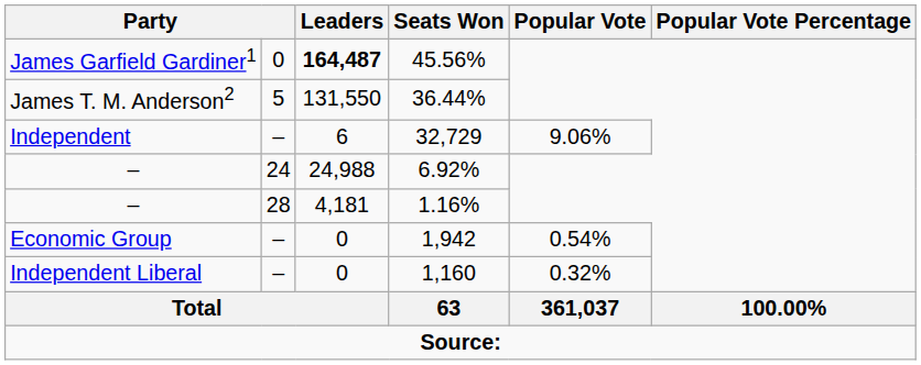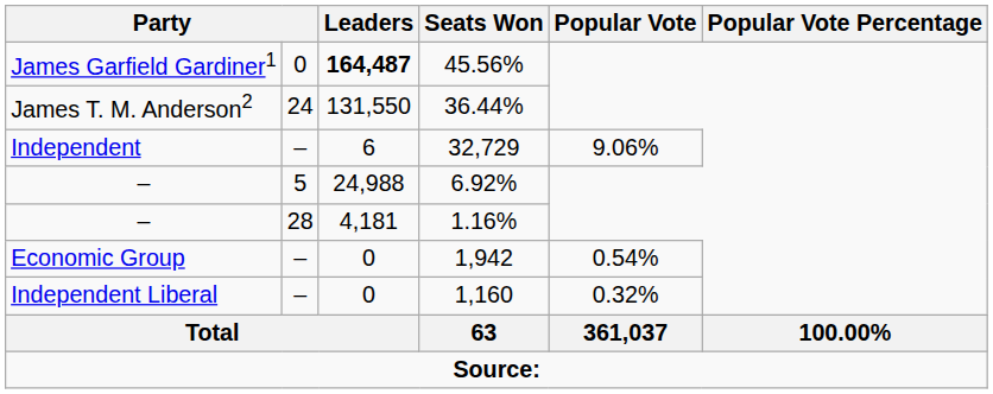 <table class="wikitable">
 <tr>
 <th colspan="2">Party</th>
 <th>Leaders</th>
 <th>Seats Won</th>
 <th>Popular Vote</th>
 <th>Popular Vote Percentage</th>
 </tr>
 <tr>
 <td><a href='#'>James Garfield Gardiner</a><sup>1</sup></td>
 <td align=center>0</td>
 <td align=center><strong>164,487</strong></td>
 <td align=center>45.56%</td>
 </tr>
 <tr>
 <td>James T. M. Anderson<sup>2</sup></td>
-<td align=center>5</td>
+<td align=center>24</td>
 <td align=center>131,550</td>
 <td align=center>36.44%</td>
 </tr>
 <tr>
 <td><a href='#'>Independent</a></td>
 <td align=center>–</td>
 <td align=center>6</td>
 <td align=center>32,729</td>
 <td align=center>9.06%</td>
 </tr>
 <tr>
 <td align=center>–</td>
-<td align=center>24</td>
+<td align=center>5</td>
 <td align=center>24,988</td>
 <td align=center>6.92%</td>
 </tr>
 <tr>
 <td align=center>–</td>
 <td align=center>28</td>
 <td align=center>4,181</td>
 <td align=center>1.16%</td>
 </tr>
 <tr>
 <td><a href='#'>Economic Group</a></td>
 <td align=center>–</td>
 <td align=center>0</td>
 <td align=center>1,942</td>
 <td align=center>0.54%</td>
 </tr>
 <tr>
 <td><a href='#'>Independent Liberal</a></td>
 <td align=center>–</td>
 <td align=center>0</td>
 <td align=center>1,160</td>
 <td align=center>0.32%</td>
 </tr>
 <tr>
 <th colspan=3>Total</th>
 <th>63</th>
 <th>361,037</th>
 <th>100.00%</th>
 </tr>
 <tr>
 <td align="center" colspan=6><strong>Source:</strong>  </td>
 </tr>
 </table>
